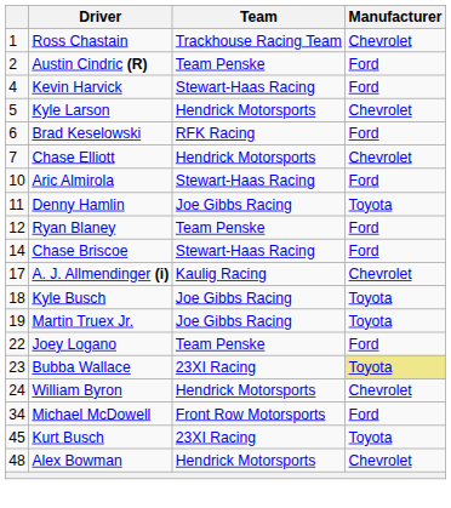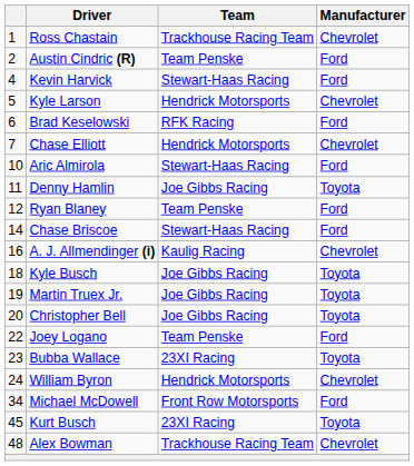 <table class="wikitable" style="font-size:95%">
 <tr>
 <th></th>
 <th>Driver</th>
 <th>Team</th>
 <th>Manufacturer</th>
 </tr>
 <tr>
 <td>1</td>
 <td><a href='#'>Ross Chastain</a></td>
 <td><a href='#'>Trackhouse Racing Team</a></td>
 <td><a href='#'>Chevrolet</a></td>
 </tr>
 <tr>
 <td>2</td>
 <td><a href='#'>Austin Cindric</a> <strong>(R)</strong></td>
 <td><a href='#'>Team Penske</a></td>
 <td><a href='#'>Ford</a></td>
 </tr>
 <tr>
 <td>4</td>
 <td><a href='#'>Kevin Harvick</a></td>
 <td><a href='#'>Stewart-Haas Racing</a></td>
 <td><a href='#'>Ford</a></td>
 </tr>
 <tr>
 <td>5</td>
 <td><a href='#'>Kyle Larson</a></td>
 <td><a href='#'>Hendrick Motorsports</a></td>
 <td><a href='#'>Chevrolet</a></td>
 </tr>
 <tr>
 <td>6</td>
 <td><a href='#'>Brad Keselowski</a></td>
 <td><a href='#'>RFK Racing</a></td>
 <td><a href='#'>Ford</a></td>
 </tr>
 <tr>
 <td>7</td>
 <td><a href='#'>Chase Elliott</a></td>
 <td><a href='#'>Hendrick Motorsports</a></td>
 <td><a href='#'>Chevrolet</a></td>
 </tr>
 <tr>
 <td>10</td>
 <td><a href='#'>Aric Almirola</a></td>
 <td><a href='#'>Stewart-Haas Racing</a></td>
 <td><a href='#'>Ford</a></td>
 </tr>
 <tr>
 <td>11</td>
 <td><a href='#'>Denny Hamlin</a></td>
 <td><a href='#'>Joe Gibbs Racing</a></td>
 <td><a href='#'>Toyota</a></td>
 </tr>
 <tr>
 <td>12</td>
 <td><a href='#'>Ryan Blaney</a></td>
 <td><a href='#'>Team Penske</a></td>
 <td><a href='#'>Ford</a></td>
 </tr>
 <tr>
 <td>14</td>
 <td><a href='#'>Chase Briscoe</a></td>
 <td><a href='#'>Stewart-Haas Racing</a></td>
 <td><a href='#'>Ford</a></td>
 </tr>
 <tr>
-<td>17</td>
+<td>16</td>
 <td><a href='#'>A. J. Allmendinger</a> <strong>(i)</strong></td>
 <td><a href='#'>Kaulig Racing</a></td>
 <td><a href='#'>Chevrolet</a></td>
 </tr>
 <tr>
 <td>18</td>
 <td><a href='#'>Kyle Busch</a></td>
 <td><a href='#'>Joe Gibbs Racing</a></td>
 <td><a href='#'>Toyota</a></td>
 </tr>
 <tr>
 <td>19</td>
 <td><a href='#'>Martin Truex Jr.</a></td>
 <td><a href='#'>Joe Gibbs Racing</a></td>
 <td><a href='#'>Toyota</a></td>
 </tr>
 <tr>
+<td>20</td>
+<td><a href='#'>Christopher Bell</a></td>
+<td><a href='#'>Joe Gibbs Racing</a></td>
+<td><a href='#'>Toyota</a></td>
+</tr>
+<tr>
 <td>22</td>
 <td><a href='#'>Joey Logano</a></td>
 <td><a href='#'>Team Penske</a></td>
 <td><a href='#'>Ford</a></td>
 </tr>
 <tr>
 <td>23</td>
 <td><a href='#'>Bubba Wallace</a></td>
 <td><a href='#'>23XI Racing</a></td>
-<td style="background: khaki;"><a href='#'>Toyota</a></td>
+<td><a href='#'>Toyota</a></td>
 </tr>
 <tr>
 <td>24</td>
 <td><a href='#'>William Byron</a></td>
 <td><a href='#'>Hendrick Motorsports</a></td>
 <td><a href='#'>Chevrolet</a></td>
 </tr>
 <tr>
 <td>34</td>
 <td><a href='#'>Michael McDowell</a></td>
 <td><a href='#'>Front Row Motorsports</a></td>
 <td><a href='#'>Ford</a></td>
 </tr>
 <tr>
 <td>45</td>
 <td><a href='#'>Kurt Busch</a></td>
 <td><a href='#'>23XI Racing</a></td>
 <td><a href='#'>Toyota</a></td>
 </tr>
 <tr>
 <td>48</td>
 <td><a href='#'>Alex Bowman</a></td>
-<td><a href='#'>Hendrick Motorsports</a></td>
+<td><a href='#'>Trackhouse Racing Team</a></td>
 <td><a href='#'>Chevrolet</a></td>
 </tr>
 <tr>
 <th colspan="4"></th>
 </tr>
 </table>
